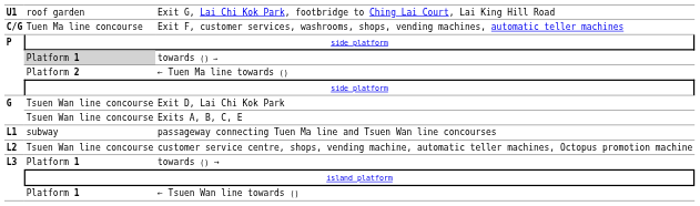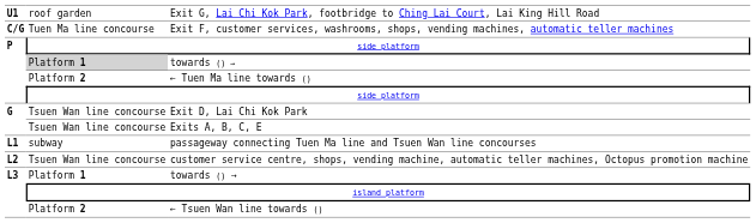 <table border=0 cellspacing=0 cellpadding=3>
 <tr>
 <td style="border-top: solid 1px gray; border-bottom:solid 1px gray;vertical-align:top;"><strong>U1</strong></td>
 <td style="border-top: solid 1px gray; border-bottom:solid 1px gray;vertical-align:top;">roof garden</td>
 <td style="border-top: solid 1px gray; border-bottom:solid 1px gray;vertical-align:top;">Exit G, <a href='#'>Lai Chi Kok Park</a>, footbridge to <a href='#'>Ching Lai Court</a>, Lai King Hill Road</td>
 </tr>
 <tr>
 <td style="border-bottom:solid 1px gray;"><strong>C/G</strong></td>
 <td style="border-bottom:solid 1px gray;">Tuen Ma line concourse</td>
 <td style="border-bottom:solid 1px gray;">Exit F, customer services, washrooms, shops, vending machines, <a href='#'>automatic teller machines</a></td>
 </tr>
 <tr>
 <td style="border-bottom:solid 1px gray;vertical-align:top;" rowspan=4><strong>P</strong></td>
 <td style="border-right:solid 2px black;border-left:solid 2px black;border-bottom:solid 2px black;text-align:center;" colspan=2><small><a href='#'>side platform</a></small></td>
 </tr>
 <tr>
 <td style="background: lightgrey; border-bottom:solid 1px gray;">Platform <span><strong>1</strong></span></td>
 <td style="border-bottom:solid 1px gray;">  towards  <small>() →</small></td>
 </tr>
 <tr>
 <td>Platform <span><strong>2</strong></span></td>
 <td>←  Tuen Ma line towards  <small>()</small></td>
 </tr>
 <tr>
 <td style="border-top:solid 2px black;border-right:solid 2px black;border-left:solid 2px black;border-bottom:solid 1px gray;text-align:center;" colspan=2><small><a href='#'>side platform</a></small></td>
 </tr>
 <tr>
 <td style="border-bottom:solid 1px gray;vertical-align:top;" rowspan=2><strong>G</strong></td>
 <td style="border-bottom:solid 1px gray;vertical-align:top;">Tsuen Wan line concourse</td>
 <td style="border-bottom:solid 1px gray;vertical-align:top;">Exit D, Lai Chi Kok Park</td>
 </tr>
 <tr>
 <td style="border-bottom:solid 1px gray;vertical-align:top;">Tsuen Wan line concourse</td>
 <td style="border-bottom:solid 1px gray;vertical-align:top;">Exits A, B, C, E</td>
 </tr>
 <tr>
 <td style="border-bottom:solid 1px gray;vertical-align:top;"><strong>L1</strong></td>
 <td style="border-bottom:solid 1px gray;vertical-align:top;">subway</td>
 <td style="border-bottom:solid 1px gray;vertical-align:top;">passageway connecting Tuen Ma line and Tsuen Wan line concourses</td>
 </tr>
 <tr>
 <td style="border-bottom:solid 1px gray;vertical-align:top;"><strong>L2</strong></td>
 <td style="border-bottom:solid 1px gray;vertical-align:top;">Tsuen Wan line concourse</td>
 <td style="border-bottom:solid 1px gray;vertical-align:top;">customer service centre, shops, vending machine, automatic teller machines, Octopus promotion machine</td>
 </tr>
 <tr>
 <td style="border-bottom:solid 1px gray;vertical-align:top;" rowspan=3><strong>L3</strong></td>
 <td>Platform <span><strong>1</strong></span></td>
 <td>  towards  <small>()</small> →</td>
 </tr>
 <tr>
 <td style="border-top:solid 2px black;border-right:solid 2px black;border-left:solid 2px black;border-bottom:solid 2px black;text-align:center;" colspan=2><small><a href='#'>island platform</a></small></td>
 </tr>
 <tr>
-<td style="border-bottom:solid 1px gray;">Platform <span><strong>1</strong></span></td>
+<td style="border-bottom:solid 1px gray;">Platform <span><strong>2</strong></span></td>
 <td style="border-bottom:solid 1px gray;">←  Tsuen Wan line towards  <small>()</small></td>
 </tr>
 </table>
